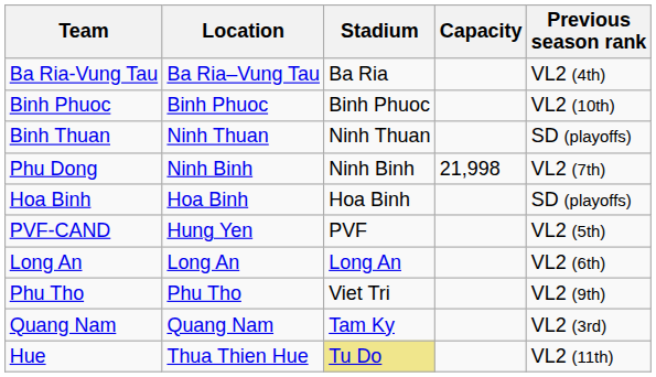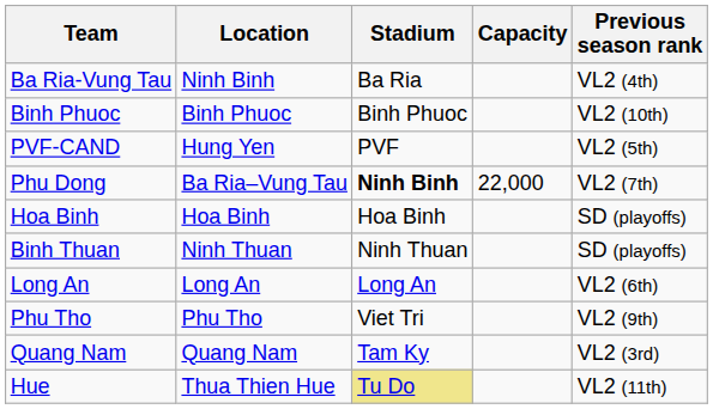 <table class="wikitable sortable">
 <tr>
 <th>Team</th>
 <th>Location</th>
 <th>Stadium</th>
 <th>Capacity</th>
 <th>Previous<br>season rank</th>
 </tr>
 <tr>
 <td><a href='#'>Ba Ria-Vung Tau</a></td>
-<td><a href='#'>Ba Ria–Vung Tau</a></td>
+<td><a href='#'>Ninh Binh</a></td>
 <td>Ba Ria</td>
 <td></td>
 <td>VL2 <small>(4th)</small></td>
 </tr>
 <tr>
 <td><a href='#'>Binh Phuoc</a></td>
 <td><a href='#'>Binh Phuoc</a></td>
 <td>Binh Phuoc</td>
 <td></td>
 <td>VL2 <small>(10th)</small></td>
 </tr>
 <tr>
-<td><a href='#'>Binh Thuan</a></td>
-<td><a href='#'>Ninh Thuan</a></td>
-<td>Ninh Thuan</td>
+<td><a href='#'>PVF-CAND</a></td>
+<td><a href='#'>Hung Yen</a></td>
+<td>PVF</td>
 <td></td>
-<td> SD <small>(playoffs)</small></td>
+<td>VL2 <small>(5th)</small></td>
 </tr>
 <tr>
 <td><a href='#'>Phu Dong</a></td>
-<td><a href='#'>Ninh Binh</a></td>
-<td>Ninh Binh</td>
-<td>21,998</td>
+<td><a href='#'>Ba Ria–Vung Tau</a></td>
+<td><strong>Ninh Binh</strong></td>
+<td>22,000</td>
 <td>VL2 <small>(7th)</small></td>
 </tr>
 <tr>
 <td><a href='#'>Hoa Binh</a></td>
 <td><a href='#'>Hoa Binh</a></td>
 <td>Hoa Binh</td>
 <td></td>
 <td> SD <small>(playoffs)</small></td>
 </tr>
 <tr>
-<td><a href='#'>PVF-CAND</a></td>
-<td><a href='#'>Hung Yen</a></td>
-<td>PVF</td>
+<td><a href='#'>Binh Thuan</a></td>
+<td><a href='#'>Ninh Thuan</a></td>
+<td>Ninh Thuan</td>
 <td></td>
-<td>VL2 <small>(5th)</small></td>
+<td> SD <small>(playoffs)</small></td>
 </tr>
 <tr>
 <td><a href='#'>Long An</a></td>
 <td><a href='#'>Long An</a></td>
 <td><a href='#'>Long An</a></td>
 <td></td>
 <td>VL2 <small>(6th)</small></td>
 </tr>
 <tr>
 <td><a href='#'>Phu Tho</a></td>
 <td><a href='#'>Phu Tho</a></td>
 <td>Viet Tri</td>
 <td></td>
 <td>VL2 <small>(9th)</small></td>
 </tr>
 <tr>
 <td><a href='#'>Quang Nam</a></td>
 <td><a href='#'>Quang Nam</a></td>
 <td><a href='#'>Tam Ky</a></td>
 <td></td>
 <td>VL2 <small>(3rd)</small></td>
 </tr>
 <tr>
 <td><a href='#'>Hue</a></td>
 <td><a href='#'>Thua Thien Hue</a></td>
 <td style="background: khaki;"><a href='#'>Tu Do</a></td>
 <td></td>
 <td>VL2 <small>(11th)</small></td>
 </tr>
 </table>
